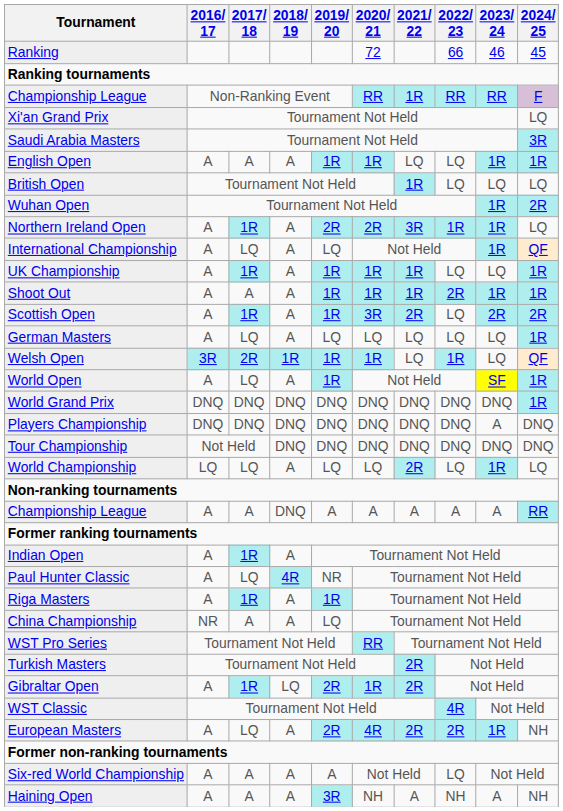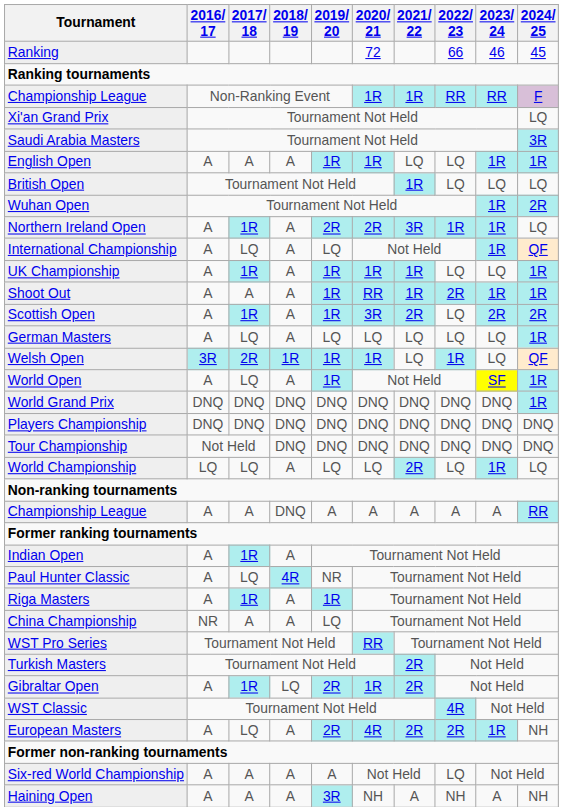 <table class="wikitable" style="font-size:85%;">
 <tr>
 <th>Tournament</th>
 <th><a href='#'>2016/<br>17</a></th>
 <th><a href='#'>2017/<br>18</a></th>
 <th><a href='#'>2018/<br>19</a></th>
 <th><a href='#'>2019/<br>20</a></th>
 <th><a href='#'>2020/<br>21</a></th>
 <th><a href='#'>2021/<br>22</a></th>
 <th><a href='#'>2022/<br>23</a></th>
 <th><a href='#'>2023/<br>24</a></th>
 <th><a href='#'>2024/<br>25</a></th>
 </tr>
 <tr>
 <td style="background:#EFEFEF;"><a href='#'>Ranking</a></td>
 <td align="center"></td>
 <td align="center"></td>
 <td align="center"></td>
 <td align="center"></td>
 <td align="center"><a href='#'>72</a></td>
 <td align="center"></td>
 <td align="center"><a href='#'>66</a></td>
 <td align="center"><a href='#'>46</a></td>
 <td align="center"><a href='#'>45</a></td>
 </tr>
 <tr>
 <td colspan="10"><strong>Ranking tournaments</strong></td>
 </tr>
 <tr>
 <td style="background:#EFEFEF;"><a href='#'>Championship League</a></td>
 <td align="center" colspan="4" style="color:#555555;">Non-Ranking Event</td>
-<td align="center" style="background:#afeeee;"><a href='#'>RR</a></td>
+<td align="center" style="background:#afeeee;"><a href='#'>1R</a></td>
 <td align="center" style="background:#afeeee;"><a href='#'>1R</a></td>
 <td align="center" style="background:#afeeee;"><a href='#'>RR</a></td>
 <td align="center" style="background:#afeeee;"><a href='#'>RR</a></td>
 <td align="center" style="background:#D8BFD8;"><a href='#'>F</a></td>
 </tr>
 <tr>
 <td style="background:#EFEFEF;"><a href='#'>Xi'an Grand Prix</a></td>
 <td align="center" colspan="8" style="color:#555555;">Tournament Not Held</td>
 <td align="center" style="color:#555555;">LQ</td>
 </tr>
 <tr>
 <td style="background:#EFEFEF;"><a href='#'>Saudi Arabia Masters</a></td>
 <td align="center" colspan="8" style="color:#555555;">Tournament Not Held</td>
 <td align="center" style="background:#afeeee;"><a href='#'>3R</a></td>
 </tr>
 <tr>
 <td style="background:#EFEFEF;"><a href='#'>English Open</a></td>
 <td align="center" style="color:#555555;">A</td>
 <td align="center" style="color:#555555;">A</td>
 <td align="center" style="color:#555555;">A</td>
 <td align="center" style="background:#afeeee;"><a href='#'>1R</a></td>
 <td align="center" style="background:#afeeee;"><a href='#'>1R</a></td>
 <td align="center" style="color:#555555;">LQ</td>
 <td align="center" style="color:#555555;">LQ</td>
 <td align="center" style="background:#afeeee;"><a href='#'>1R</a></td>
 <td align="center" style="background:#afeeee;"><a href='#'>1R</a></td>
 </tr>
 <tr>
 <td style="background:#EFEFEF;"><a href='#'>British Open</a></td>
 <td align="center" colspan="5" style="color:#555555;">Tournament Not Held</td>
 <td align="center" style="background:#afeeee;"><a href='#'>1R</a></td>
 <td align="center" style="color:#555555;">LQ</td>
 <td align="center" style="color:#555555;">LQ</td>
 <td align="center" style="color:#555555;">LQ</td>
 </tr>
 <tr>
 <td style="background:#EFEFEF;"><a href='#'>Wuhan Open</a></td>
 <td align="center" colspan="7" style="color:#555555;">Tournament Not Held</td>
 <td align="center" style="background:#afeeee;"><a href='#'>1R</a></td>
 <td align="center" style="background:#afeeee;"><a href='#'>2R</a></td>
 </tr>
 <tr>
 <td style="background:#EFEFEF;"><a href='#'>Northern Ireland Open</a></td>
 <td align="center" style="color:#555555;">A</td>
 <td align="center" style="background:#afeeee;"><a href='#'>1R</a></td>
 <td align="center" style="color:#555555;">A</td>
 <td align="center" style="background:#afeeee;"><a href='#'>2R</a></td>
 <td align="center" style="background:#afeeee;"><a href='#'>2R</a></td>
 <td align="center" style="background:#afeeee;"><a href='#'>3R</a></td>
 <td align="center" style="background:#afeeee;"><a href='#'>1R</a></td>
 <td align="center" style="background:#afeeee;"><a href='#'>1R</a></td>
 <td align="center" style="color:#555555;">LQ</td>
 </tr>
 <tr>
 <td style="background:#EFEFEF;"><a href='#'>International Championship</a></td>
 <td align="center" style="color:#555555;">A</td>
 <td align="center" style="color:#555555;">LQ</td>
 <td align="center" style="color:#555555;">A</td>
 <td align="center" style="color:#555555;">LQ</td>
 <td align="center" colspan="3" style="color:#555555;">Not Held</td>
 <td align="center" style="background:#afeeee;"><a href='#'>1R</a></td>
 <td align="center" style="background:#ffebcd;"><a href='#'>QF</a></td>
 </tr>
 <tr>
 <td style="background:#EFEFEF;"><a href='#'>UK Championship</a></td>
 <td align="center" style="color:#555555;">A</td>
 <td align="center" style="background:#afeeee;"><a href='#'>1R</a></td>
 <td align="center" style="color:#555555;">A</td>
 <td align="center" style="background:#afeeee;"><a href='#'>1R</a></td>
 <td align="center" style="background:#afeeee;"><a href='#'>1R</a></td>
 <td align="center" style="background:#afeeee;"><a href='#'>1R</a></td>
 <td align="center" style="color:#555555;">LQ</td>
 <td align="center" style="color:#555555;">LQ</td>
 <td align="center" style="background:#afeeee;"><a href='#'>1R</a></td>
 </tr>
 <tr>
 <td style="background:#EFEFEF;"><a href='#'>Shoot Out</a></td>
 <td align="center" style="color:#555555;">A</td>
 <td align="center" style="color:#555555;">A</td>
 <td align="center" style="color:#555555;">A</td>
 <td align="center" style="background:#afeeee;"><a href='#'>1R</a></td>
-<td align="center" style="background:#afeeee;"><a href='#'>1R</a></td>
+<td align="center" style="background:#afeeee;"><a href='#'>RR</a></td>
 <td align="center" style="background:#afeeee;"><a href='#'>1R</a></td>
 <td align="center" style="background:#afeeee;"><a href='#'>2R</a></td>
 <td align="center" style="background:#afeeee;"><a href='#'>1R</a></td>
 <td align="center" style="background:#afeeee;"><a href='#'>1R</a></td>
 </tr>
 <tr>
 <td style="background:#EFEFEF;"><a href='#'>Scottish Open</a></td>
 <td align="center" style="color:#555555;">A</td>
 <td align="center" style="background:#afeeee;"><a href='#'>1R</a></td>
 <td align="center" style="color:#555555;">A</td>
 <td align="center" style="background:#afeeee;"><a href='#'>1R</a></td>
 <td align="center" style="background:#afeeee;"><a href='#'>3R</a></td>
 <td align="center" style="background:#afeeee;"><a href='#'>2R</a></td>
 <td align="center" style="color:#555555;">LQ</td>
 <td align="center" style="background:#afeeee;"><a href='#'>2R</a></td>
 <td align="center" style="background:#afeeee;"><a href='#'>2R</a></td>
 </tr>
 <tr>
 <td style="background:#EFEFEF;"><a href='#'>German Masters</a></td>
 <td align="center" style="color:#555555;">A</td>
 <td align="center" style="color:#555555;">LQ</td>
 <td align="center" style="color:#555555;">A</td>
 <td align="center" style="color:#555555;">LQ</td>
 <td align="center" style="color:#555555;">LQ</td>
 <td align="center" style="color:#555555;">LQ</td>
 <td align="center" style="color:#555555;">LQ</td>
 <td align="center" style="color:#555555;">LQ</td>
 <td align="center" style="background:#afeeee;"><a href='#'>1R</a></td>
 </tr>
 <tr>
 <td style="background:#EFEFEF;"><a href='#'>Welsh Open</a></td>
 <td align="center" style="background:#afeeee;"><a href='#'>3R</a></td>
 <td align="center" style="background:#afeeee;"><a href='#'>2R</a></td>
 <td align="center" style="background:#afeeee;"><a href='#'>1R</a></td>
 <td align="center" style="background:#afeeee;"><a href='#'>1R</a></td>
 <td align="center" style="background:#afeeee;"><a href='#'>1R</a></td>
 <td align="center" style="color:#555555;">LQ</td>
 <td align="center" style="background:#afeeee;"><a href='#'>1R</a></td>
 <td align="center" style="color:#555555;">LQ</td>
 <td align="center" style="background:#ffebcd;"><a href='#'>QF</a></td>
 </tr>
 <tr>
 <td style="background:#EFEFEF;"><a href='#'>World Open</a></td>
 <td align="center" style="color:#555555;">A</td>
 <td align="center" style="color:#555555;">LQ</td>
 <td align="center" style="color:#555555;">A</td>
 <td align="center" style="background:#afeeee;"><a href='#'>1R</a></td>
 <td align="center" colspan="3" style="color:#555555;">Not Held</td>
 <td align="center" style="background:yellow;"><a href='#'>SF</a></td>
 <td align="center" style="background:#afeeee;"><a href='#'>1R</a></td>
 </tr>
 <tr>
 <td style="background:#EFEFEF;"><a href='#'>World Grand Prix</a></td>
 <td align="center" style="color:#555555;">DNQ</td>
 <td align="center" style="color:#555555;">DNQ</td>
 <td align="center" style="color:#555555;">DNQ</td>
 <td align="center" style="color:#555555;">DNQ</td>
 <td align="center" style="color:#555555;">DNQ</td>
 <td align="center" style="color:#555555;">DNQ</td>
 <td align="center" style="color:#555555;">DNQ</td>
 <td align="center" style="color:#555555;">DNQ</td>
 <td align="center" style="background:#afeeee;"><a href='#'>1R</a></td>
 </tr>
 <tr>
 <td style="background:#EFEFEF;"><a href='#'>Players Championship</a></td>
 <td align="center" style="color:#555555;">DNQ</td>
 <td align="center" style="color:#555555;">DNQ</td>
 <td align="center" style="color:#555555;">DNQ</td>
 <td align="center" style="color:#555555;">DNQ</td>
 <td align="center" style="color:#555555;">DNQ</td>
 <td align="center" style="color:#555555;">DNQ</td>
 <td align="center" style="color:#555555;">DNQ</td>
-<td align="center" style="color:#555555;">A</td>
+<td align="center" style="color:#555555;">DNQ</td>
 <td align="center" style="color:#555555;">DNQ</td>
 </tr>
 <tr>
 <td style="background:#EFEFEF;"><a href='#'>Tour Championship</a></td>
 <td align="center" colspan="2" style="color:#555555;">Not Held</td>
 <td align="center" style="color:#555555;">DNQ</td>
 <td align="center" style="color:#555555;">DNQ</td>
 <td align="center" style="color:#555555;">DNQ</td>
 <td align="center" style="color:#555555;">DNQ</td>
 <td align="center" style="color:#555555;">DNQ</td>
 <td align="center" style="color:#555555;">DNQ</td>
 <td align="center" style="color:#555555;">DNQ</td>
 </tr>
 <tr>
 <td style="background:#EFEFEF;"><a href='#'>World Championship</a></td>
 <td align="center" style="color:#555555;">LQ</td>
 <td align="center" style="color:#555555;">LQ</td>
 <td align="center" style="color:#555555;">A</td>
 <td align="center" style="color:#555555;">LQ</td>
 <td align="center" style="color:#555555;">LQ</td>
 <td align="center" style="background:#afeeee;"><a href='#'>2R</a></td>
 <td align="center" style="color:#555555;">LQ</td>
 <td align="center" style="background:#afeeee;"><a href='#'>1R</a></td>
 <td align="center" style="color:#555555;">LQ</td>
 </tr>
 <tr>
 <td colspan="30"><strong>Non-ranking tournaments</strong></td>
 </tr>
 <tr>
 <td style="background:#EFEFEF;"><a href='#'>Championship League</a></td>
 <td align="center" style="color:#555555;">A</td>
 <td align="center" style="color:#555555;">A</td>
 <td align="center" style="color:#555555;">DNQ</td>
 <td align="center" style="color:#555555;">A</td>
 <td align="center" style="color:#555555;">A</td>
 <td align="center" style="color:#555555;">A</td>
 <td align="center" style="color:#555555;">A</td>
 <td align="center" style="color:#555555;">A</td>
 <td align="center" style="background:#afeeee;"><a href='#'>RR</a></td>
 </tr>
 <tr>
 <td colspan="10"><strong>Former ranking tournaments</strong></td>
 </tr>
 <tr>
 <td style="background:#EFEFEF;"><a href='#'>Indian Open</a></td>
 <td align="center" style="color:#555555;">A</td>
 <td align="center" style="background:#afeeee;"><a href='#'>1R</a></td>
 <td align="center" style="color:#555555;">A</td>
 <td align="center" colspan="10" style="color:#555555;">Tournament Not Held</td>
 </tr>
 <tr>
 <td style="background:#EFEFEF;"><a href='#'>Paul Hunter Classic</a></td>
 <td align="center" style="color:#555555;">A</td>
 <td align="center" style="color:#555555;">LQ</td>
 <td align="center" style="background:#afeeee;"><a href='#'>4R</a></td>
 <td align="center" style="color:#555555;">NR</td>
 <td align="center" colspan="10" style="color:#555555;">Tournament Not Held</td>
 </tr>
 <tr>
 <td style="background:#EFEFEF;"><a href='#'>Riga Masters</a></td>
 <td align="center" style="color:#555555;">A</td>
 <td align="center" style="background:#afeeee;"><a href='#'>1R</a></td>
 <td align="center" style="color:#555555;">A</td>
 <td align="center" style="background:#afeeee;"><a href='#'>1R</a></td>
 <td align="center" colspan="10" style="color:#555555;">Tournament Not Held</td>
 </tr>
 <tr>
 <td style="background:#EFEFEF;"><a href='#'>China Championship</a></td>
 <td align="center" style="color:#555555;">NR</td>
 <td align="center" style="color:#555555;">A</td>
 <td align="center" style="color:#555555;">A</td>
 <td align="center" style="color:#555555;">LQ</td>
 <td align="center" colspan="10" style="color:#555555;">Tournament Not Held</td>
 </tr>
 <tr>
 <td style="background:#EFEFEF;"><a href='#'>WST Pro Series</a></td>
 <td align="center" colspan="4" style="color:#555555;">Tournament Not Held</td>
 <td align="center" style="background:#afeeee;"><a href='#'>RR</a></td>
 <td align="center" colspan="10" style="color:#555555;">Tournament Not Held</td>
 </tr>
 <tr>
 <td style="background:#EFEFEF;"><a href='#'>Turkish Masters</a></td>
 <td align="center" colspan="5" style="color:#555555;">Tournament Not Held</td>
 <td align="center" style="background:#afeeee;"><a href='#'>2R</a></td>
 <td align="center" colspan="10" style="color:#555555;">Not Held</td>
 </tr>
 <tr>
 <td style="background:#EFEFEF;"><a href='#'>Gibraltar Open</a></td>
 <td align="center" style="color:#555555;">A</td>
 <td align="center" style="background:#afeeee;"><a href='#'>1R</a></td>
 <td align="center" style="color:#555555;">LQ</td>
 <td align="center" style="background:#afeeee;"><a href='#'>2R</a></td>
 <td align="center" style="background:#afeeee;"><a href='#'>1R</a></td>
 <td align="center" style="background:#afeeee;"><a href='#'>2R</a></td>
 <td align="center" colspan="10" style="color:#555555;">Not Held</td>
 </tr>
 <tr>
 <td style="background:#EFEFEF;"><a href='#'>WST Classic</a></td>
 <td align="center" colspan="6" style="color:#555555;">Tournament Not Held</td>
 <td align="center" style="background:#afeeee;"><a href='#'>4R</a></td>
 <td align="center" colspan="2" style="color:#555555;">Not Held</td>
 </tr>
 <tr>
 <td style="background:#EFEFEF;"><a href='#'>European Masters</a></td>
 <td align="center" style="color:#555555;">A</td>
 <td align="center" style="color:#555555;">LQ</td>
 <td align="center" style="color:#555555;">A</td>
 <td align="center" style="background:#afeeee;"><a href='#'>2R</a></td>
 <td align="center" style="background:#afeeee;"><a href='#'>4R</a></td>
 <td align="center" style="background:#afeeee;"><a href='#'>2R</a></td>
 <td align="center" style="background:#afeeee;"><a href='#'>2R</a></td>
 <td align="center" style="background:#afeeee;"><a href='#'>1R</a></td>
 <td align="center" style="color:#555555;">NH</td>
 </tr>
 <tr>
 <td colspan="10"><strong>Former non-ranking tournaments</strong></td>
 </tr>
 <tr>
 <td style="background:#EFEFEF;"><a href='#'>Six-red World Championship</a></td>
 <td align="center" style="color:#555555;">A</td>
 <td align="center" style="color:#555555;">A</td>
 <td align="center" style="color:#555555;">A</td>
 <td align="center" style="color:#555555;">A</td>
 <td align="center" colspan="2" style="color:#555555;">Not Held</td>
 <td align="center" style="color:#555555;">LQ</td>
 <td align="center" colspan="2" style="color:#555555;">Not Held</td>
 </tr>
 <tr>
 <td style="background:#EFEFEF;"><a href='#'>Haining Open</a></td>
 <td align="center" style="color:#555555;">A</td>
 <td align="center" style="color:#555555;">A</td>
 <td align="center" style="color:#555555;">A</td>
 <td align="center" style="background:#afeeee;"><a href='#'>3R</a></td>
 <td align="center" style="color:#555555;">NH</td>
 <td align="center" style="color:#555555;">A</td>
 <td align="center" style="color:#555555;">NH</td>
 <td align="center" style="color:#555555;">A</td>
 <td align="center" style="color:#555555;">NH</td>
 </tr>
 </table>
